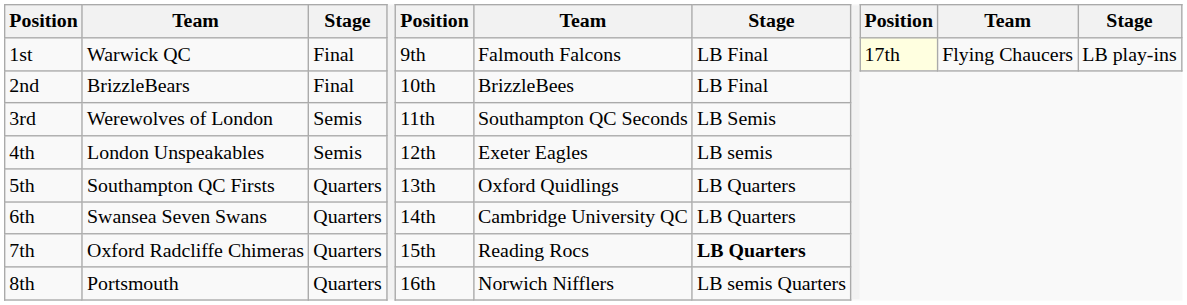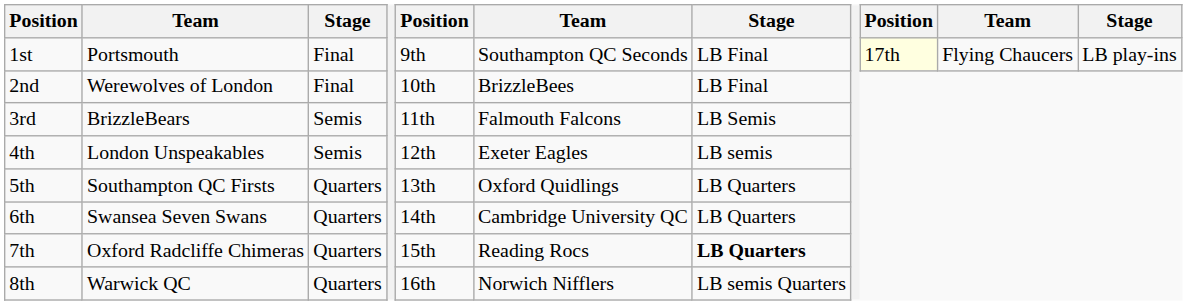 <table class="wikitable" style="font-size:90%;border: none;">
 <tr>
 <th>Position</th>
 <th>Team</th>
 <th>Stage</th>
 <th rowspan="9" style="border: none;"></th>
 <th>Position</th>
 <th>Team</th>
 <th>Stage</th>
 <th rowspan="9" style="border: none;"></th>
 <th>Position</th>
 <th>Team</th>
 <th>Stage</th>
 </tr>
 <tr>
 <td>1st</td>
-<td>Warwick QC</td>
+<td>Portsmouth</td>
 <td>Final</td>
 <td>9th</td>
-<td>Falmouth Falcons</td>
+<td>Southampton QC Seconds</td>
 <td>LB Final</td>
 <td style="background: lightyellow;">17th</td>
 <td>Flying Chaucers</td>
 <td>LB play-ins</td>
 </tr>
 <tr>
 <td>2nd</td>
-<td>BrizzleBears</td>
+<td>Werewolves of London</td>
 <td>Final</td>
 <td>10th</td>
 <td>BrizzleBees</td>
 <td>LB Final</td>
 </tr>
 <tr>
 <td>3rd</td>
-<td>Werewolves of London</td>
+<td>BrizzleBears</td>
 <td>Semis</td>
 <td>11th</td>
-<td>Southampton QC Seconds</td>
+<td>Falmouth Falcons</td>
 <td>LB Semis</td>
 </tr>
 <tr>
 <td>4th</td>
 <td>London Unspeakables</td>
 <td>Semis</td>
 <td>12th</td>
 <td>Exeter Eagles</td>
 <td>LB semis</td>
 </tr>
 <tr>
 <td>5th</td>
 <td>Southampton QC Firsts</td>
 <td>Quarters</td>
 <td>13th</td>
 <td>Oxford Quidlings</td>
 <td>LB Quarters</td>
 </tr>
 <tr>
 <td>6th</td>
 <td>Swansea Seven Swans</td>
 <td>Quarters</td>
 <td>14th</td>
 <td>Cambridge University QC</td>
 <td>LB Quarters</td>
 </tr>
 <tr>
 <td>7th</td>
 <td>Oxford Radcliffe Chimeras</td>
 <td>Quarters</td>
 <td>15th</td>
 <td>Reading Rocs</td>
 <td><strong>LB Quarters</strong></td>
 </tr>
 <tr>
 <td>8th</td>
-<td>Portsmouth</td>
+<td>Warwick QC</td>
 <td>Quarters</td>
 <td>16th</td>
 <td>Norwich Nifflers</td>
 <td>LB semis Quarters</td>
 </tr>
 </table>
